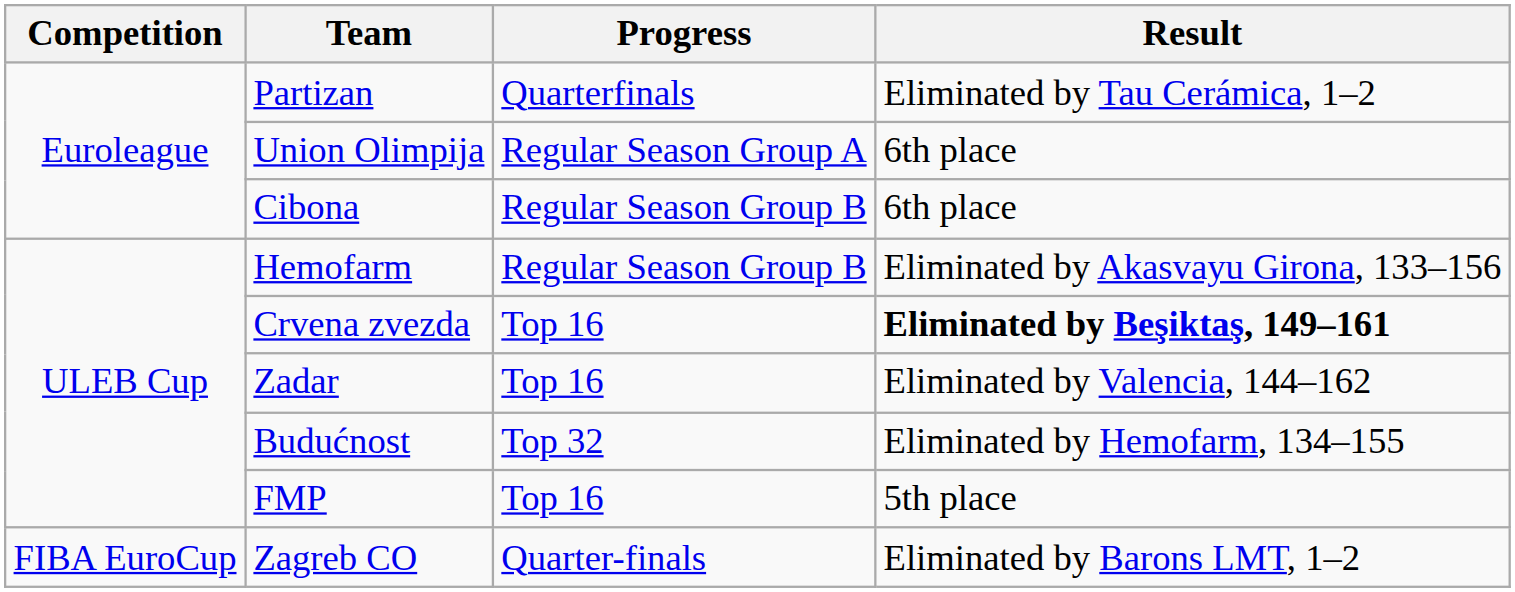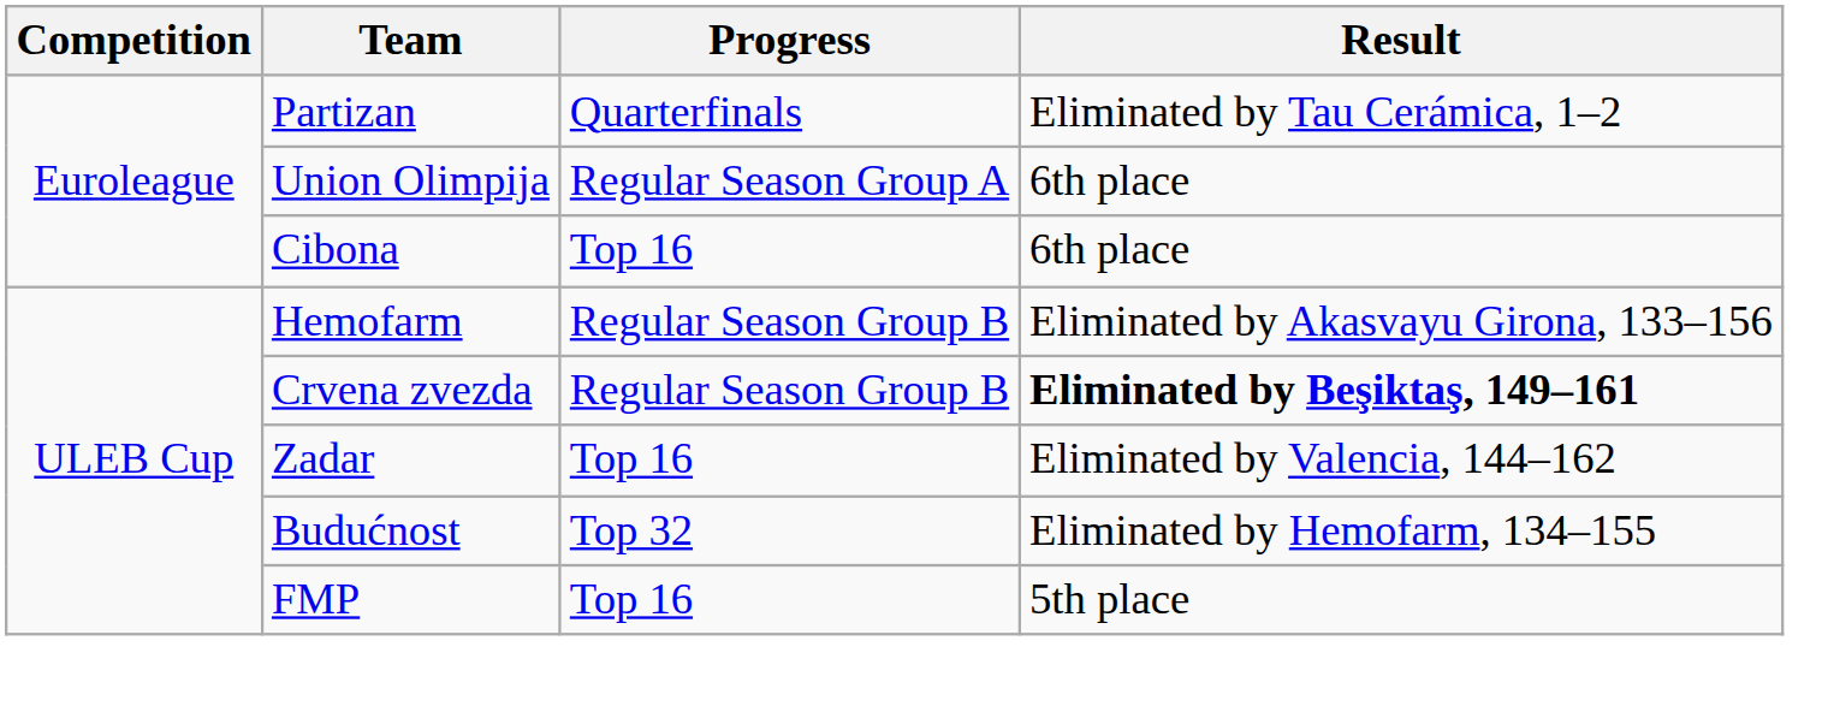 <table class="wikitable">
 <tr>
 <th>Competition</th>
 <th>Team</th>
 <th>Progress</th>
 <th>Result</th>
 </tr>
 <tr>
 <td rowspan="3" align="center"><a href='#'>Euroleague</a></td>
 <td> <a href='#'>Partizan</a></td>
 <td><a href='#'>Quarterfinals</a></td>
 <td>Eliminated by  <a href='#'>Tau Cerámica</a>,  1–2</td>
 </tr>
 <tr>
 <td> <a href='#'>Union Olimpija</a></td>
 <td><a href='#'>Regular Season Group A</a></td>
 <td>6th place</td>
 </tr>
 <tr>
 <td> <a href='#'>Cibona</a></td>
-<td><a href='#'>Regular Season Group B</a></td>
+<td><a href='#'>Top 16</a></td>
 <td>6th place</td>
 </tr>
 <tr>
 <td rowspan="5" align="center"><a href='#'>ULEB Cup</a></td>
 <td> <a href='#'>Hemofarm</a></td>
 <td><a href='#'>Regular Season Group B</a></td>
 <td>Eliminated by  <a href='#'>Akasvayu Girona</a>, 133–156</td>
 </tr>
 <tr>
 <td> <a href='#'>Crvena zvezda</a></td>
-<td><a href='#'>Top 16</a></td>
+<td><a href='#'>Regular Season Group B</a></td>
 <td><strong>Eliminated by  <a href='#'>Beşiktaş</a>, 149–161</strong></td>
 </tr>
 <tr>
 <td> <a href='#'>Zadar</a></td>
 <td><a href='#'>Top 16</a></td>
 <td>Eliminated by  <a href='#'>Valencia</a>, 144–162</td>
 </tr>
 <tr>
 <td> <a href='#'>Budućnost</a></td>
 <td><a href='#'>Top 32</a></td>
 <td>Eliminated by  <a href='#'>Hemofarm</a>, 134–155</td>
 </tr>
 <tr>
 <td> <a href='#'>FMP</a></td>
 <td><a href='#'>Top 16</a></td>
 <td>5th place</td>
 </tr>
-<tr>
-<td rowspan="1" align="center"><a href='#'>FIBA EuroCup</a></td>
-<td> <a href='#'>Zagreb CO</a></td>
-<td><a href='#'>Quarter-finals</a></td>
-<td>Eliminated by  <a href='#'>Barons LMT</a>, 1–2</td>
-</tr>
 </table>
